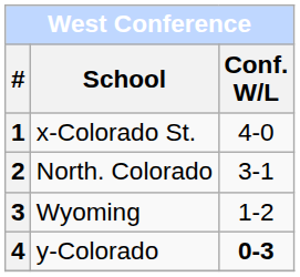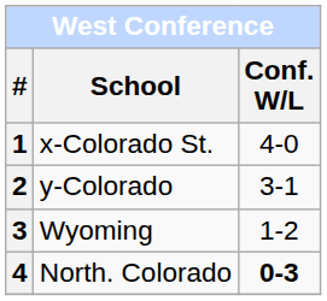 <table class="wikitable sortable collapsible collapsed">
 <tr>
 <th colspan=3 style="background:#BFD7FF; color:white">West Conference</th>
 </tr>
 <tr>
 <th>#</th>
 <th>School</th>
 <th>Conf. <br> W/L</th>
 </tr>
 <tr>
 <th>1</th>
 <td>x-Colorado St.</td>
 <td align="center">4-0</td>
 </tr>
 <tr>
 <th>2</th>
-<td>North. Colorado</td>
+<td>y-Colorado</td>
 <td align="center">3-1</td>
 </tr>
 <tr>
 <th>3</th>
 <td>Wyoming</td>
 <td align="center">1-2</td>
 </tr>
 <tr>
 <th>4</th>
-<td>y-Colorado</td>
+<td>North. Colorado</td>
 <td align="center"><strong>0-3</strong></td>
 </tr>
 <tr>
 </tr>
 </table>
